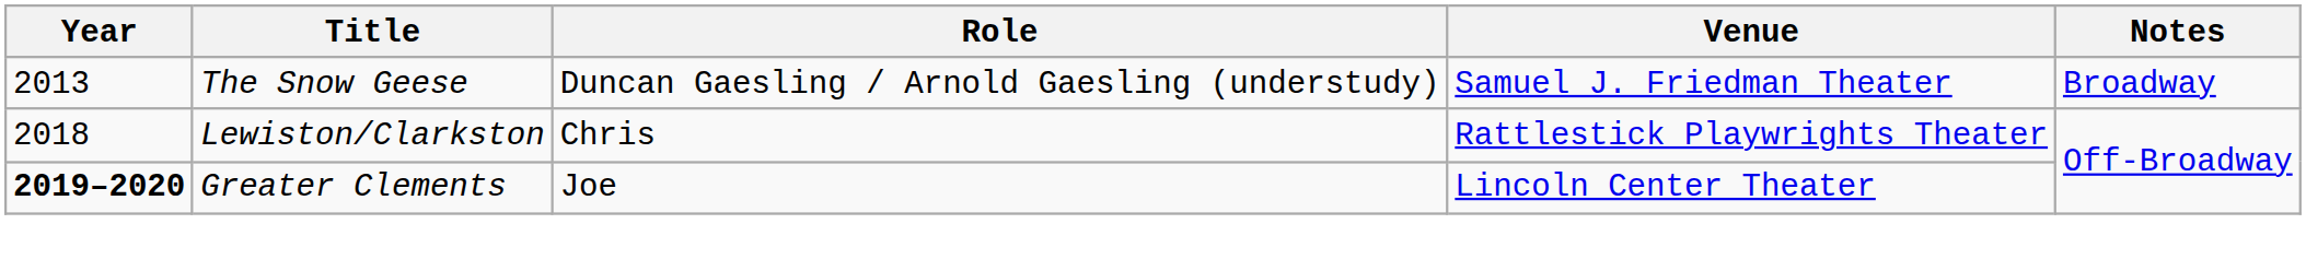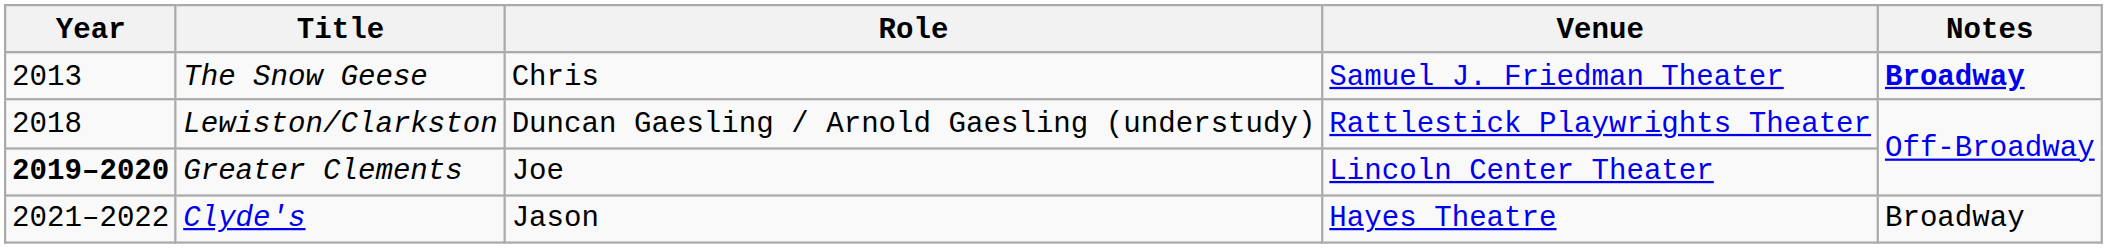 <table class="wikitable">
 <tr>
 <th>Year</th>
 <th>Title</th>
 <th>Role</th>
 <th>Venue</th>
 <th>Notes</th>
 </tr>
 <tr>
 <td>2013</td>
 <td><em>The Snow Geese</em></td>
-<td>Duncan Gaesling / Arnold Gaesling (understudy)</td>
+<td>Chris</td>
 <td><a href='#'>Samuel J. Friedman Theater</a></td>
-<td><a href='#'>Broadway</a></td>
+<td><strong><a href='#'>Broadway</a></strong></td>
 </tr>
 <tr>
 <td>2018</td>
 <td><em>Lewiston/Clarkston</em></td>
-<td>Chris</td>
+<td>Duncan Gaesling / Arnold Gaesling (understudy)</td>
 <td><a href='#'>Rattlestick Playwrights Theater</a></td>
 <td rowspan=2><a href='#'>Off-Broadway</a></td>
 </tr>
 <tr>
 <td><strong>2019–2020</strong></td>
 <td><em>Greater Clements</em></td>
 <td>Joe</td>
 <td><a href='#'>Lincoln Center Theater</a></td>
 </tr>
+<tr>
+<td>2021–2022</td>
+<td><em><a href='#'>Clyde's</a></em></td>
+<td>Jason</td>
+<td><a href='#'>Hayes Theatre</a></td>
+<td>Broadway</td>
+</tr>
 </table>
